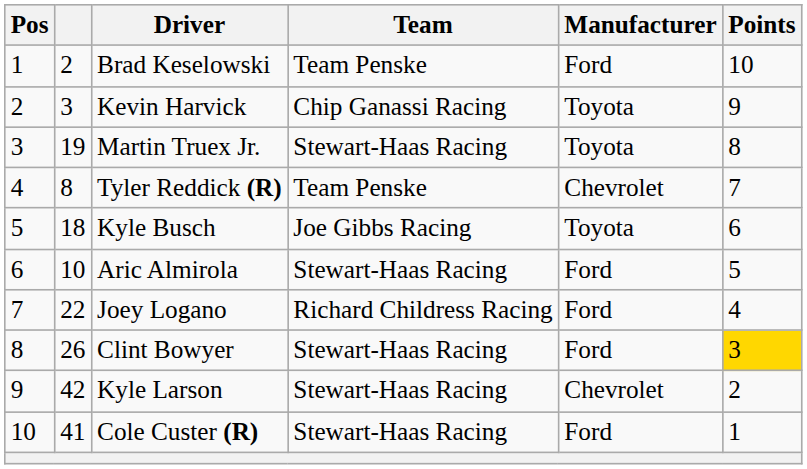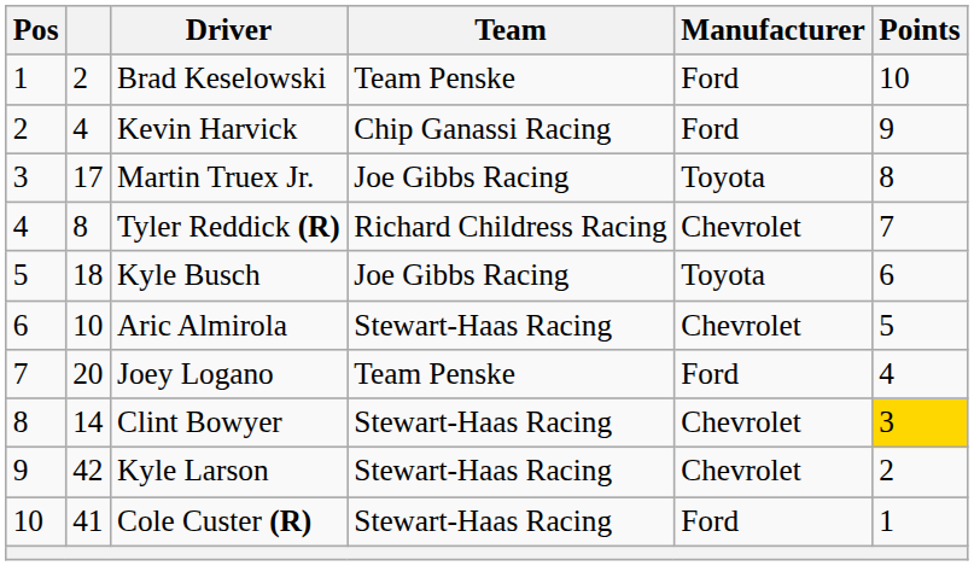 <table class="wikitable" style="font-size:98%">
 <tr>
 <th>Pos</th>
 <th></th>
 <th>Driver</th>
 <th>Team</th>
 <th>Manufacturer</th>
 <th>Points</th>
 </tr>
 <tr>
 <td>1</td>
 <td>2</td>
 <td>Brad Keselowski</td>
 <td>Team Penske</td>
 <td>Ford</td>
 <td>10</td>
 </tr>
 <tr>
 <td>2</td>
-<td>3</td>
+<td>4</td>
 <td>Kevin Harvick</td>
 <td>Chip Ganassi Racing</td>
-<td>Toyota</td>
+<td>Ford</td>
 <td>9</td>
 </tr>
 <tr>
 <td>3</td>
-<td>19</td>
+<td>17</td>
 <td>Martin Truex Jr.</td>
-<td>Stewart-Haas Racing</td>
+<td>Joe Gibbs Racing</td>
 <td>Toyota</td>
 <td>8</td>
 </tr>
 <tr>
 <td>4</td>
 <td>8</td>
 <td>Tyler Reddick <strong>(R)</strong></td>
-<td>Team Penske</td>
+<td>Richard Childress Racing</td>
 <td>Chevrolet</td>
 <td>7</td>
 </tr>
 <tr>
 <td>5</td>
 <td>18</td>
 <td>Kyle Busch</td>
 <td>Joe Gibbs Racing</td>
 <td>Toyota</td>
 <td>6</td>
 </tr>
 <tr>
 <td>6</td>
 <td>10</td>
 <td>Aric Almirola</td>
 <td>Stewart-Haas Racing</td>
-<td>Ford</td>
+<td>Chevrolet</td>
 <td>5</td>
 </tr>
 <tr>
 <td>7</td>
-<td>22</td>
+<td>20</td>
 <td>Joey Logano</td>
-<td>Richard Childress Racing</td>
+<td>Team Penske</td>
 <td>Ford</td>
 <td>4</td>
 </tr>
 <tr>
 <td>8</td>
-<td>26</td>
+<td>14</td>
 <td>Clint Bowyer</td>
 <td>Stewart-Haas Racing</td>
-<td>Ford</td>
+<td>Chevrolet</td>
 <td style="background: gold;">3</td>
 </tr>
 <tr>
 <td>9</td>
 <td>42</td>
 <td>Kyle Larson</td>
 <td>Stewart-Haas Racing</td>
 <td>Chevrolet</td>
 <td>2</td>
 </tr>
 <tr>
 <td>10</td>
 <td>41</td>
 <td>Cole Custer <strong>(R)</strong></td>
 <td>Stewart-Haas Racing</td>
 <td>Ford</td>
 <td>1</td>
 </tr>
 <tr>
 <th colspan="6"></th>
 </tr>
 </table>
